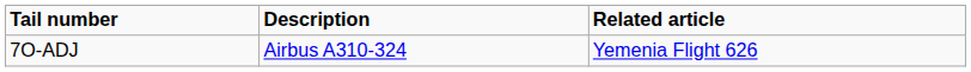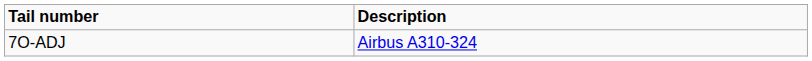 <table class="wikitable" width="90%">
 <tr>
 <td><strong>Tail number</strong></td>
 <td><strong>Description</strong></td>
-<td><strong>Related article</strong></td>
 </tr>
 <tr>
 <td>7O-ADJ</td>
 <td><a href='#'>Airbus A310-324</a></td>
-<td><a href='#'>Yemenia Flight 626</a></td>
 </tr>
 </table>
